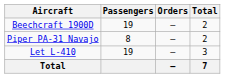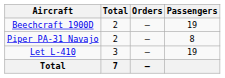 <table class="wikitable" style="border-collapse:collapse;text-align:center;margin:1em auto">
 <tr>
 <th>Aircraft</th>
+<th>Total</th>
+<th>Orders</th>
 <th>Passengers</th>
-<th>Orders</th>
-<th>Total</th>
 </tr>
 <tr>
 <td><a href='#'>Beechcraft 1900D</a></td>
+<td>2</td>
+<td>—</td>
 <td>19</td>
-<td>—</td>
-<td>2</td>
 </tr>
 <tr>
 <td><a href='#'>Piper PA-31 Navajo</a></td>
+<td>2</td>
+<td>—</td>
 <td>8</td>
-<td>—</td>
-<td>2</td>
 </tr>
 <tr>
 <td><a href='#'>Let L-410</a></td>
+<td>3</td>
+<td>—</td>
 <td>19</td>
-<td>—</td>
-<td>3</td>
 </tr>
 <tr>
 <th>Total</th>
+<th>7</th>
+<th>—</th>
 <th></th>
-<th>—</th>
-<th>7</th>
 </tr>
 </table>
